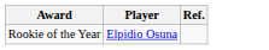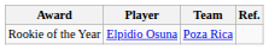 <table class="wikitable">
 <tr>
 <th>Award</th>
 <th>Player</th>
+<th>Team</th>
 <th>Ref.</th>
 </tr>
 <tr>
 <td scope="row">Rookie of the Year</td>
 <td> <a href='#'>Elpidio Osuna</a></td>
+<td><a href='#'>Poza Rica</a></td>
 <td align=center></td>
 </tr>
 </table>
